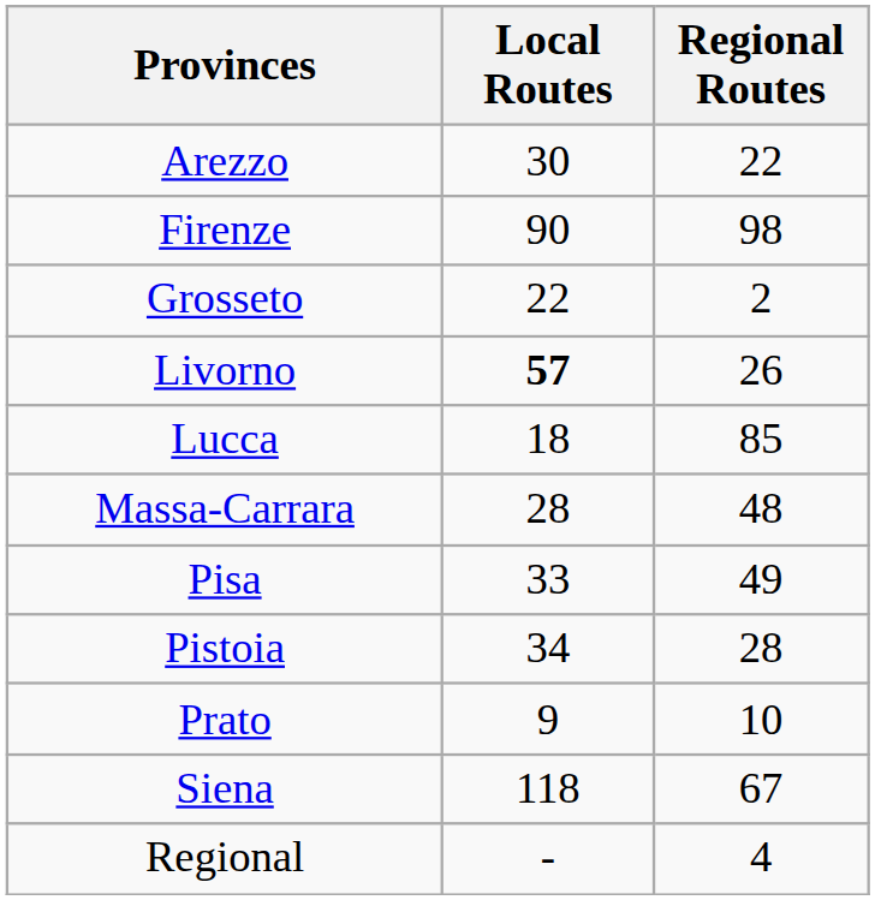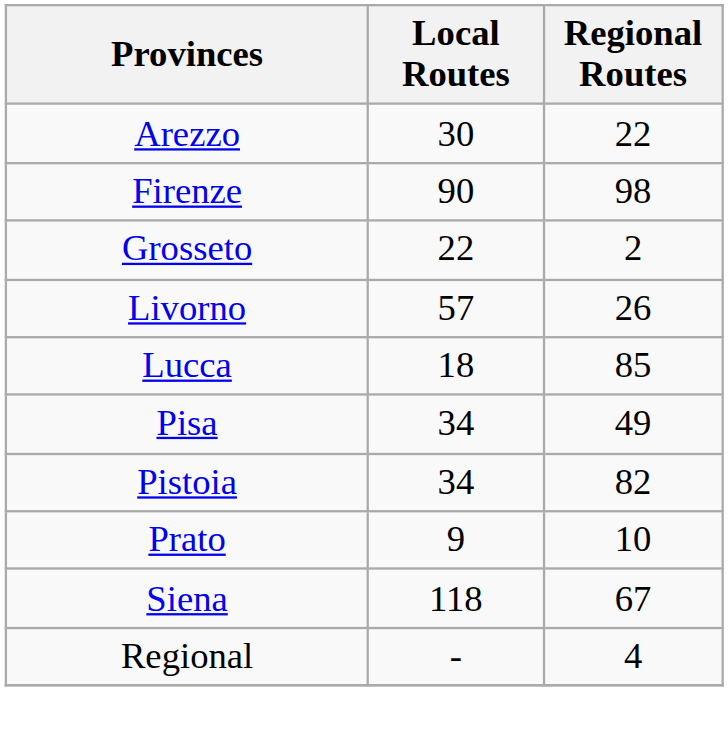 <table class="wikitable" style="margin:auto;border-collapse:collapse;text-align:center">
 <tr>
 <th style="width:150px;">Provinces</th>
 <th style="width:70px;">Local Routes</th>
 <th style="width:70px;">Regional Routes</th>
 </tr>
 <tr>
 <td><a href='#'>Arezzo</a></td>
 <td>30</td>
 <td>22</td>
 </tr>
 <tr>
 <td><a href='#'>Firenze</a></td>
 <td>90</td>
 <td>98</td>
 </tr>
 <tr>
 <td><a href='#'>Grosseto</a></td>
 <td>22</td>
 <td>2</td>
 </tr>
 <tr>
 <td><a href='#'>Livorno</a></td>
-<td><strong>57</strong></td>
+<td>57</td>
 <td>26</td>
 </tr>
 <tr>
 <td><a href='#'>Lucca</a></td>
 <td>18</td>
 <td>85</td>
 </tr>
 <tr>
-<td><a href='#'>Massa-Carrara</a></td>
-<td>28</td>
-<td>48</td>
-</tr>
-<tr>
 <td><a href='#'>Pisa</a></td>
-<td>33</td>
+<td>34</td>
 <td>49</td>
 </tr>
 <tr>
 <td><a href='#'>Pistoia</a></td>
 <td>34</td>
-<td>28</td>
+<td>82</td>
 </tr>
 <tr>
 <td><a href='#'>Prato</a></td>
 <td>9</td>
 <td>10</td>
 </tr>
 <tr>
 <td><a href='#'>Siena</a></td>
 <td>118</td>
 <td>67</td>
 </tr>
 <tr>
 <td>Regional</td>
 <td>-</td>
 <td>4</td>
 </tr>
 <tr>
 </tr>
 </table>
